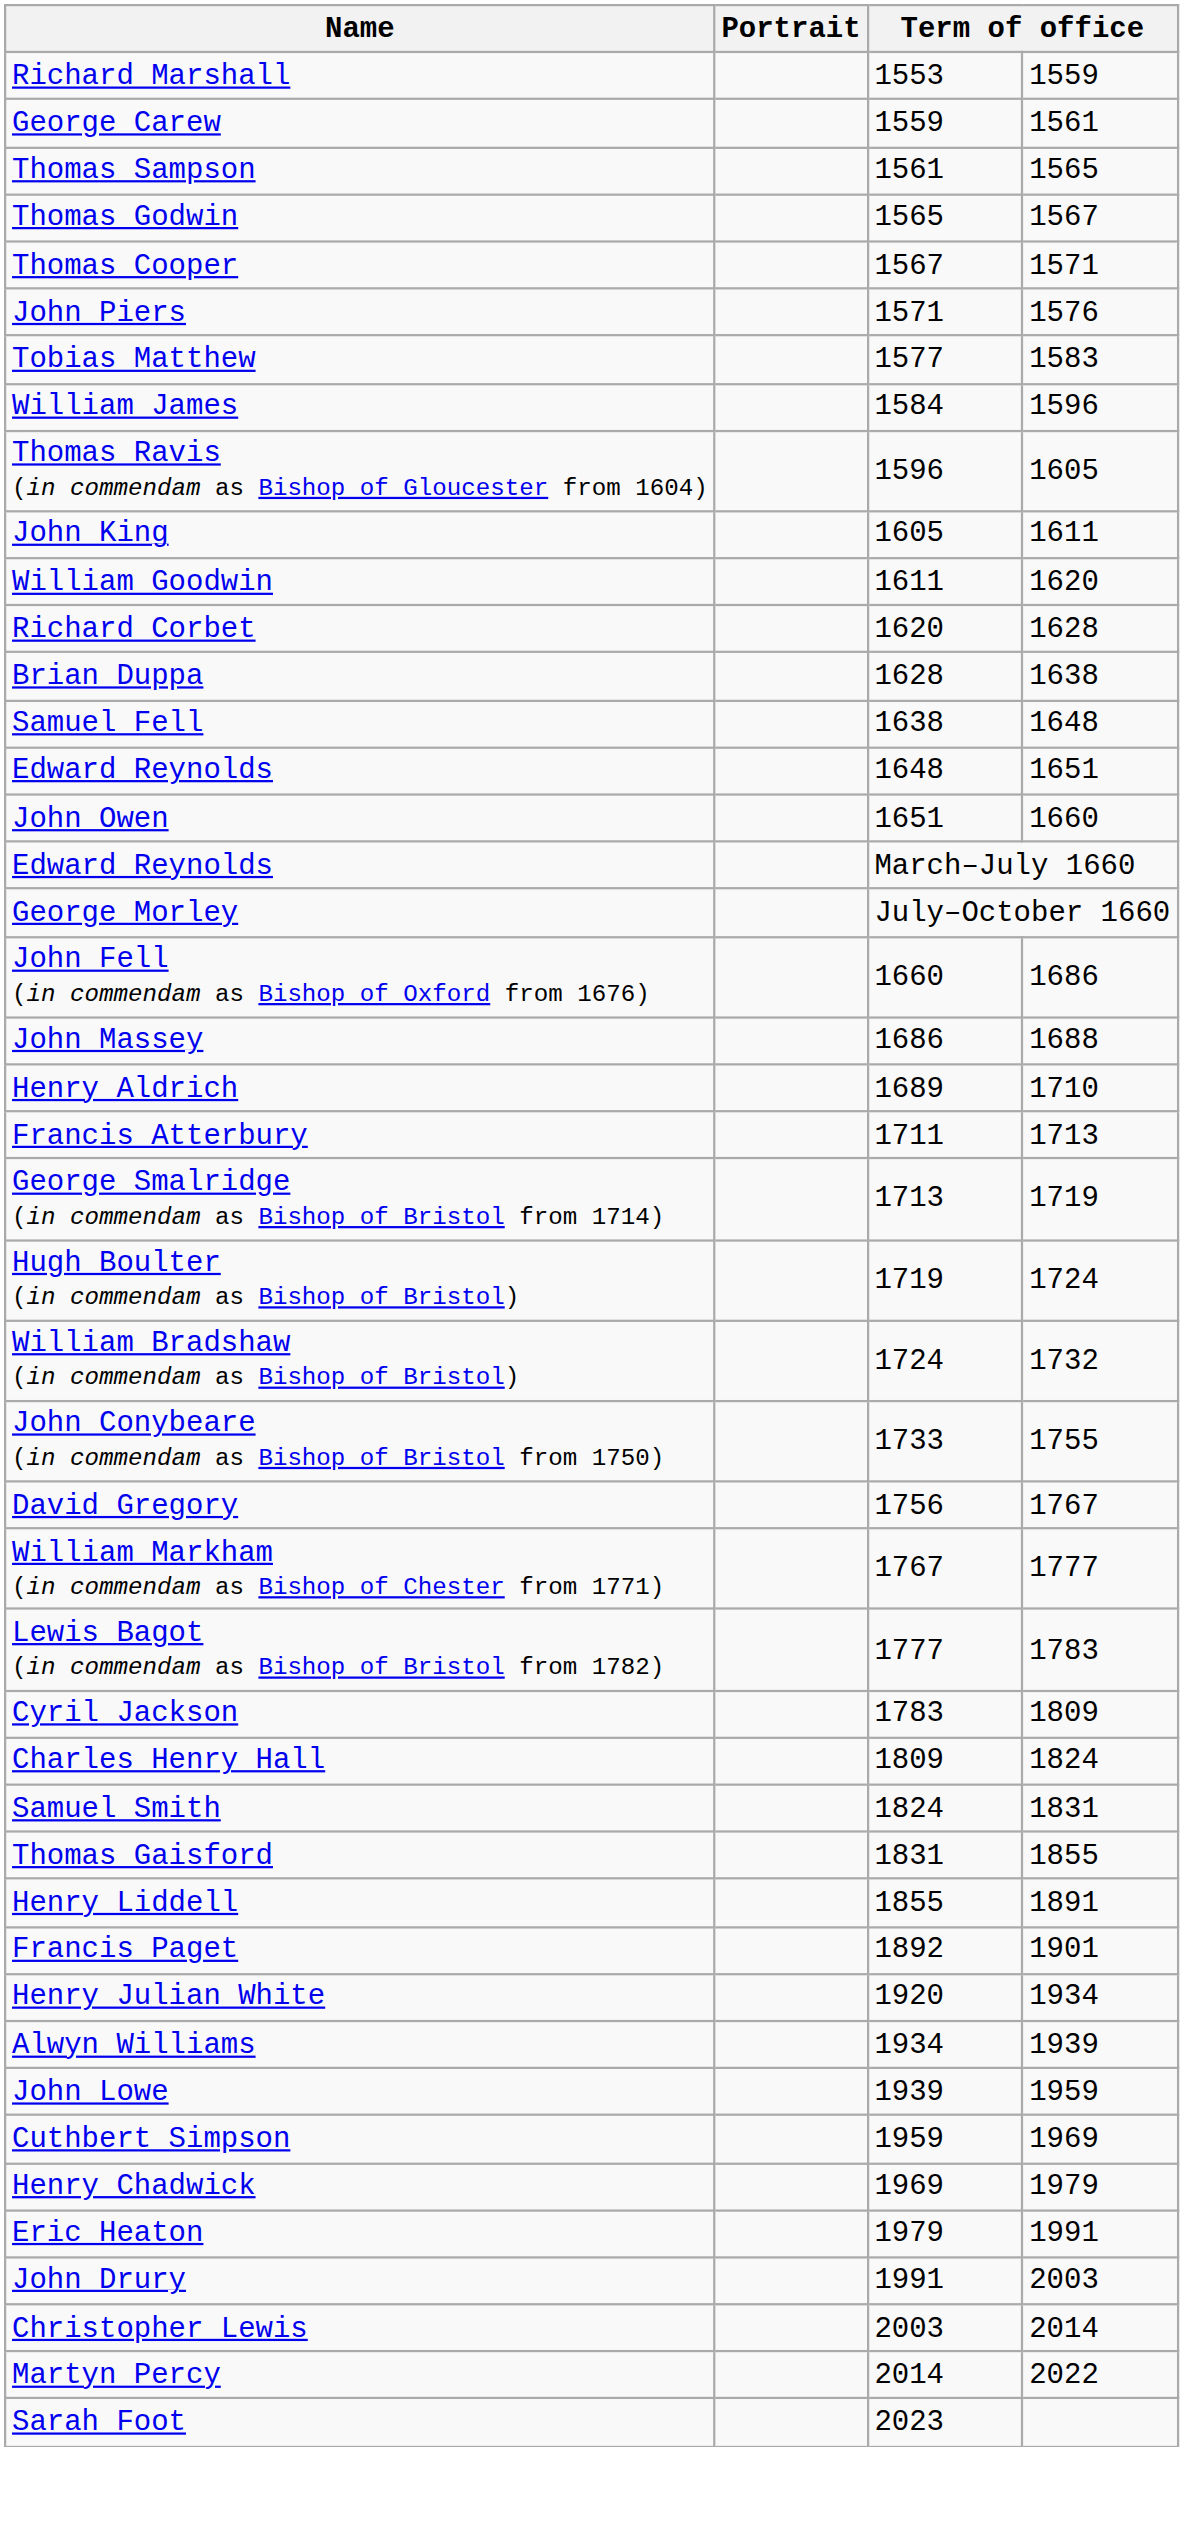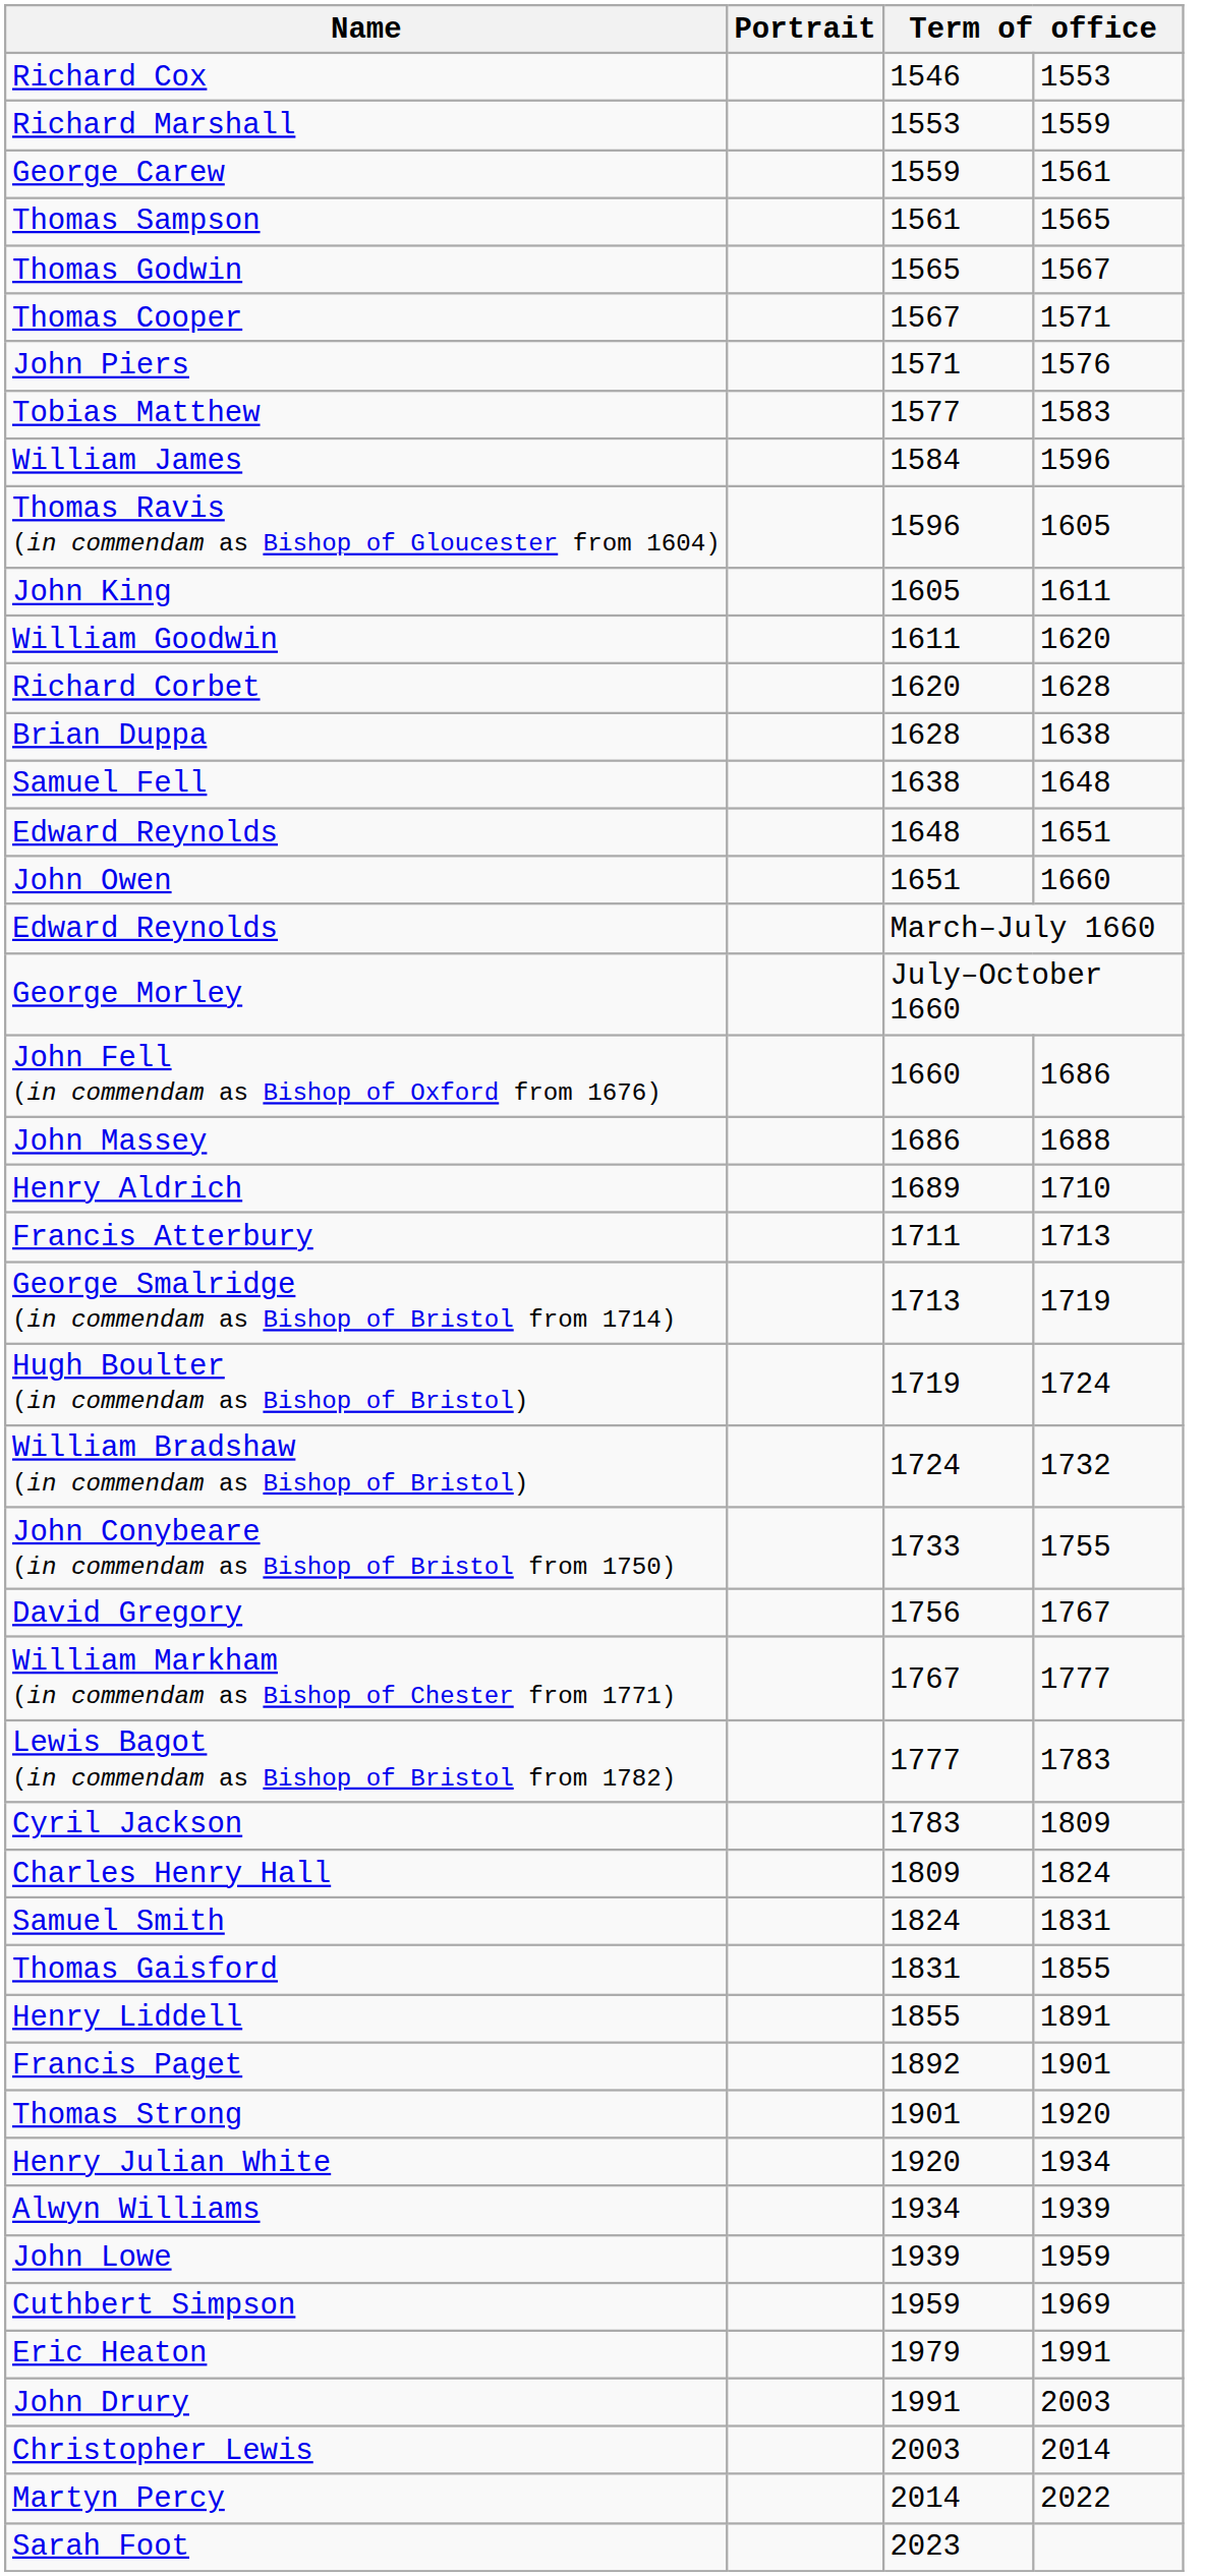 <table class="wikitable">
 <tr>
 <th>Name</th>
 <th>Portrait</th>
 <th colspan=2>Term of office</th>
+</tr>
+<tr>
+<td><a href='#'>Richard Cox</a></td>
+<td></td>
+<td width=60pt>1546</td>
+<td width=60pt>1553</td>
 </tr>
 <tr>
 <td><a href='#'>Richard Marshall</a></td>
 <td></td>
 <td>1553</td>
 <td>1559</td>
 </tr>
 <tr>
 <td><a href='#'>George Carew</a></td>
 <td></td>
 <td>1559</td>
 <td>1561</td>
 </tr>
 <tr>
 <td><a href='#'>Thomas Sampson</a></td>
 <td></td>
 <td>1561</td>
 <td>1565</td>
 </tr>
 <tr>
 <td><a href='#'>Thomas Godwin</a></td>
 <td></td>
 <td>1565</td>
 <td>1567</td>
 </tr>
 <tr>
 <td><a href='#'>Thomas Cooper</a></td>
 <td></td>
 <td>1567</td>
 <td>1571</td>
 </tr>
 <tr>
 <td><a href='#'>John Piers</a></td>
 <td></td>
 <td>1571</td>
 <td>1576</td>
 </tr>
 <tr>
 <td><a href='#'>Tobias Matthew</a></td>
 <td></td>
 <td>1577</td>
 <td>1583</td>
 </tr>
 <tr>
 <td><a href='#'>William James</a></td>
 <td></td>
 <td>1584</td>
 <td>1596</td>
 </tr>
 <tr>
 <td><a href='#'>Thomas Ravis</a><br><small>(<em>in commendam</em> as <a href='#'>Bishop of Gloucester</a> from 1604)</small></td>
 <td></td>
 <td>1596</td>
 <td>1605</td>
 </tr>
 <tr>
 <td><a href='#'>John King</a></td>
 <td></td>
 <td>1605</td>
 <td>1611</td>
 </tr>
 <tr>
 <td><a href='#'>William Goodwin</a></td>
 <td></td>
 <td>1611</td>
 <td>1620</td>
 </tr>
 <tr>
 <td><a href='#'>Richard Corbet</a></td>
 <td></td>
 <td>1620</td>
 <td>1628</td>
 </tr>
 <tr>
 <td><a href='#'>Brian Duppa</a></td>
 <td></td>
 <td>1628</td>
 <td>1638</td>
 </tr>
 <tr>
 <td><a href='#'>Samuel Fell</a></td>
 <td></td>
 <td>1638</td>
 <td>1648</td>
 </tr>
 <tr>
 <td><a href='#'>Edward Reynolds</a></td>
 <td></td>
 <td>1648</td>
 <td>1651</td>
 </tr>
 <tr>
 <td><a href='#'>John Owen</a></td>
 <td></td>
 <td>1651</td>
 <td>1660</td>
 </tr>
 <tr>
 <td><a href='#'>Edward Reynolds</a></td>
 <td></td>
 <td colspan=2>March–July 1660</td>
 </tr>
 <tr>
 <td><a href='#'>George Morley</a></td>
 <td></td>
 <td colspan=2>July–October 1660</td>
 </tr>
 <tr>
 <td><a href='#'>John Fell</a><br><small>(<em>in commendam</em> as <a href='#'>Bishop of Oxford</a> from 1676)</small></td>
 <td></td>
 <td>1660</td>
 <td>1686</td>
 </tr>
 <tr>
 <td><a href='#'>John Massey</a></td>
 <td></td>
 <td>1686</td>
 <td>1688</td>
 </tr>
 <tr>
 <td><a href='#'>Henry Aldrich</a></td>
 <td></td>
 <td>1689</td>
 <td>1710</td>
 </tr>
 <tr>
 <td><a href='#'>Francis Atterbury</a></td>
 <td></td>
 <td>1711</td>
 <td>1713</td>
 </tr>
 <tr>
 <td><a href='#'>George Smalridge</a><br><small>(<em>in commendam</em> as <a href='#'>Bishop of Bristol</a> from 1714)</small></td>
 <td></td>
 <td>1713</td>
 <td>1719</td>
 </tr>
 <tr>
 <td><a href='#'>Hugh Boulter</a><br><small>(<em>in commendam</em> as <a href='#'>Bishop of Bristol</a>)</small></td>
 <td></td>
 <td>1719</td>
 <td>1724</td>
 </tr>
 <tr>
 <td><a href='#'>William Bradshaw</a><br><small>(<em>in commendam</em> as <a href='#'>Bishop of Bristol</a>)</small></td>
 <td></td>
 <td>1724</td>
 <td>1732</td>
 </tr>
 <tr>
 <td><a href='#'>John Conybeare</a><br><small>(<em>in commendam</em> as <a href='#'>Bishop of Bristol</a> from 1750)</small></td>
 <td></td>
 <td>1733</td>
 <td>1755</td>
 </tr>
 <tr>
 <td><a href='#'>David Gregory</a></td>
 <td></td>
 <td>1756</td>
 <td>1767</td>
 </tr>
 <tr>
 <td><a href='#'>William Markham</a><br><small>(<em>in commendam</em> as <a href='#'>Bishop of Chester</a> from 1771)</small></td>
 <td></td>
 <td>1767</td>
 <td>1777</td>
 </tr>
 <tr>
 <td><a href='#'>Lewis Bagot</a><br><small>(<em>in commendam</em> as <a href='#'>Bishop of Bristol</a> from 1782)</small></td>
 <td></td>
 <td>1777</td>
 <td>1783</td>
 </tr>
 <tr>
 <td><a href='#'>Cyril Jackson</a></td>
 <td></td>
 <td>1783</td>
 <td>1809</td>
 </tr>
 <tr>
 <td><a href='#'>Charles Henry Hall</a></td>
 <td></td>
 <td>1809</td>
 <td>1824</td>
 </tr>
 <tr>
 <td><a href='#'>Samuel Smith</a></td>
 <td></td>
 <td>1824</td>
 <td>1831</td>
 </tr>
 <tr>
 <td><a href='#'>Thomas Gaisford</a></td>
 <td></td>
 <td>1831</td>
 <td>1855</td>
 </tr>
 <tr>
 <td><a href='#'>Henry Liddell</a></td>
 <td></td>
 <td>1855</td>
 <td>1891</td>
 </tr>
 <tr>
 <td><a href='#'>Francis Paget</a></td>
 <td></td>
 <td>1892</td>
 <td>1901</td>
 </tr>
 <tr>
+<td><a href='#'>Thomas Strong</a></td>
+<td></td>
+<td>1901</td>
+<td>1920</td>
+</tr>
+<tr>
 <td><a href='#'>Henry Julian White</a></td>
 <td></td>
 <td>1920</td>
 <td>1934</td>
 </tr>
 <tr>
 <td><a href='#'>Alwyn Williams</a></td>
 <td></td>
 <td>1934</td>
 <td>1939</td>
 </tr>
 <tr>
 <td><a href='#'>John Lowe</a></td>
 <td></td>
 <td>1939</td>
 <td>1959</td>
 </tr>
 <tr>
 <td><a href='#'>Cuthbert Simpson</a></td>
 <td></td>
 <td>1959</td>
 <td>1969</td>
-</tr>
-<tr>
-<td><a href='#'>Henry Chadwick</a></td>
-<td></td>
-<td>1969</td>
-<td>1979</td>
 </tr>
 <tr>
 <td><a href='#'>Eric Heaton</a></td>
 <td></td>
 <td>1979</td>
 <td>1991</td>
 </tr>
 <tr>
 <td><a href='#'>John Drury</a></td>
 <td></td>
 <td>1991</td>
 <td>2003</td>
 </tr>
 <tr>
 <td><a href='#'>Christopher Lewis</a></td>
 <td></td>
 <td>2003</td>
 <td>2014</td>
 </tr>
 <tr>
 <td><a href='#'>Martyn Percy</a></td>
 <td></td>
 <td>2014</td>
 <td>2022</td>
 </tr>
 <tr>
 <td><a href='#'>Sarah Foot</a></td>
 <td></td>
 <td>2023</td>
 <td></td>
 </tr>
 </table>
